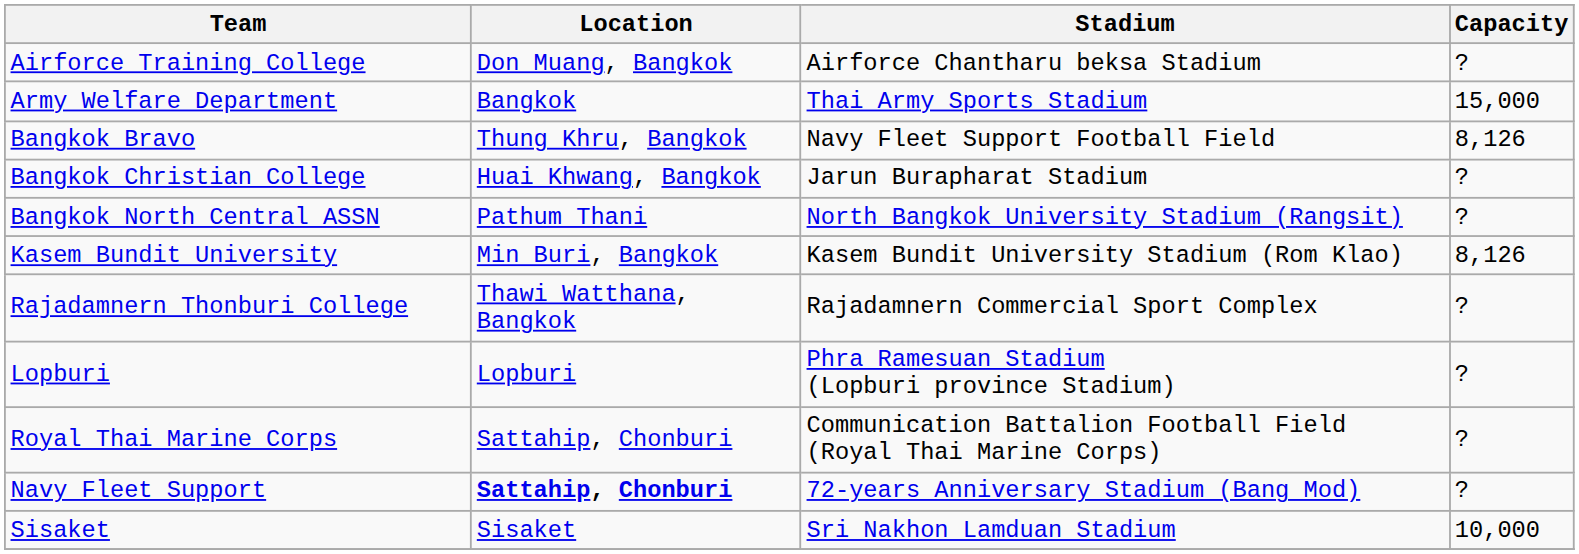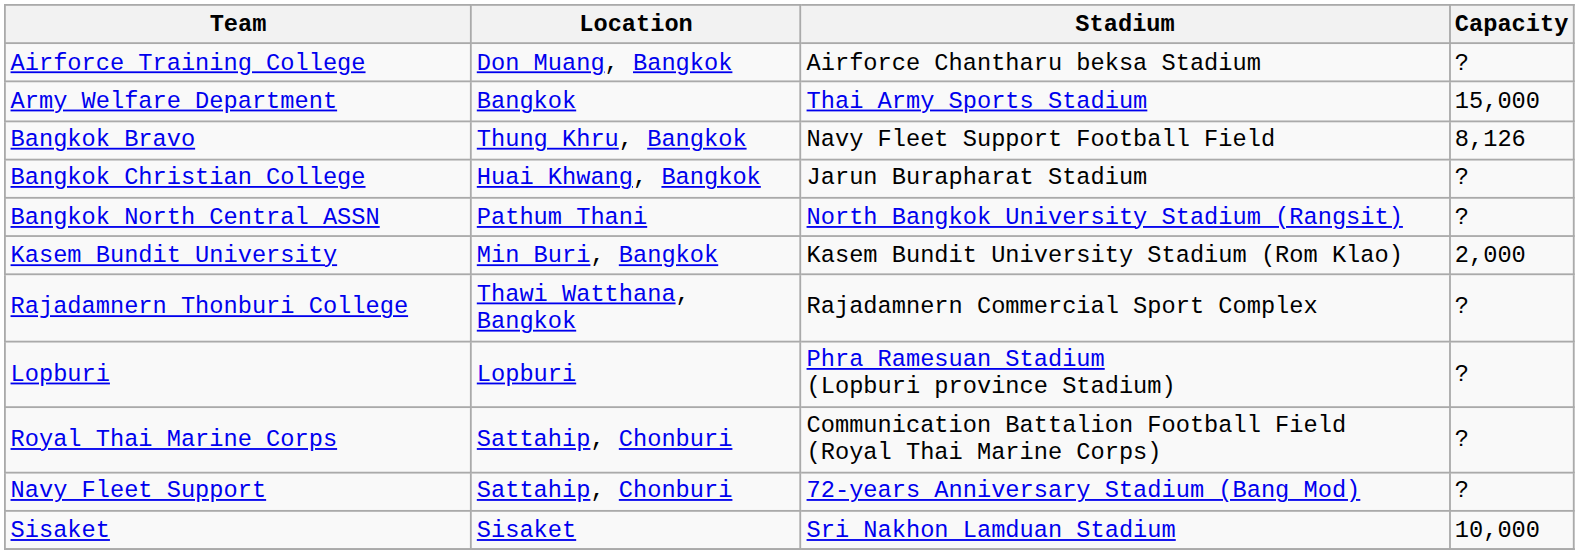 <table class="wikitable sortable">
 <tr>
 <th width="250">Team</th>
 <th width="175">Location</th>
 <th width="350">Stadium </th>
 <th>Capacity</th>
 </tr>
 <tr>
 <td><a href='#'>Airforce Training College</a></td>
 <td><a href='#'>Don Muang</a>, <a href='#'>Bangkok</a></td>
 <td>Airforce Chantharu beksa Stadium</td>
 <td>?</td>
 </tr>
 <tr>
 <td><a href='#'>Army Welfare Department</a></td>
 <td><a href='#'>Bangkok</a></td>
 <td><a href='#'>Thai Army Sports Stadium</a></td>
 <td>15,000</td>
 </tr>
 <tr>
 <td><a href='#'>Bangkok Bravo</a></td>
 <td><a href='#'>Thung Khru</a>, <a href='#'>Bangkok</a></td>
 <td>Navy Fleet Support Football Field</td>
 <td>8,126</td>
 </tr>
 <tr>
 <td><a href='#'>Bangkok Christian College</a></td>
 <td><a href='#'>Huai Khwang</a>, <a href='#'>Bangkok</a></td>
 <td>Jarun Burapharat Stadium</td>
 <td>?</td>
 </tr>
 <tr>
 <td><a href='#'>Bangkok North Central ASSN</a></td>
 <td><a href='#'>Pathum Thani</a></td>
 <td><a href='#'>North Bangkok University Stadium (Rangsit)</a></td>
 <td>?</td>
 </tr>
 <tr>
 <td><a href='#'>Kasem Bundit University</a></td>
 <td><a href='#'>Min Buri</a>, <a href='#'>Bangkok</a></td>
 <td>Kasem Bundit University Stadium (Rom Klao)</td>
-<td>8,126</td>
+<td>2,000</td>
 </tr>
 <tr>
 <td><a href='#'>Rajadamnern Thonburi College</a></td>
 <td><a href='#'>Thawi Watthana</a>, <a href='#'>Bangkok</a></td>
 <td>Rajadamnern Commercial Sport Complex</td>
 <td>?</td>
 </tr>
 <tr>
 <td><a href='#'>Lopburi</a></td>
 <td><a href='#'>Lopburi</a></td>
 <td><a href='#'>Phra Ramesuan Stadium</a><br>(Lopburi province Stadium)</td>
 <td>?</td>
 </tr>
 <tr>
 <td><a href='#'>Royal Thai Marine Corps</a></td>
 <td><a href='#'>Sattahip</a>, <a href='#'>Chonburi</a></td>
 <td>Communication Battalion Football Field<br>(Royal Thai Marine Corps)</td>
 <td>?</td>
 </tr>
 <tr>
 <td><a href='#'>Navy Fleet Support</a></td>
-<td><strong><a href='#'>Sattahip</a>, <a href='#'>Chonburi</a></strong></td>
+<td><a href='#'>Sattahip</a>, <a href='#'>Chonburi</a></td>
 <td><a href='#'>72-years Anniversary Stadium (Bang Mod)</a></td>
 <td>?</td>
 </tr>
 <tr>
 <td><a href='#'>Sisaket</a></td>
 <td><a href='#'>Sisaket</a></td>
 <td><a href='#'>Sri Nakhon Lamduan Stadium</a></td>
 <td>10,000</td>
 </tr>
 <tr>
 </tr>
 </table>
